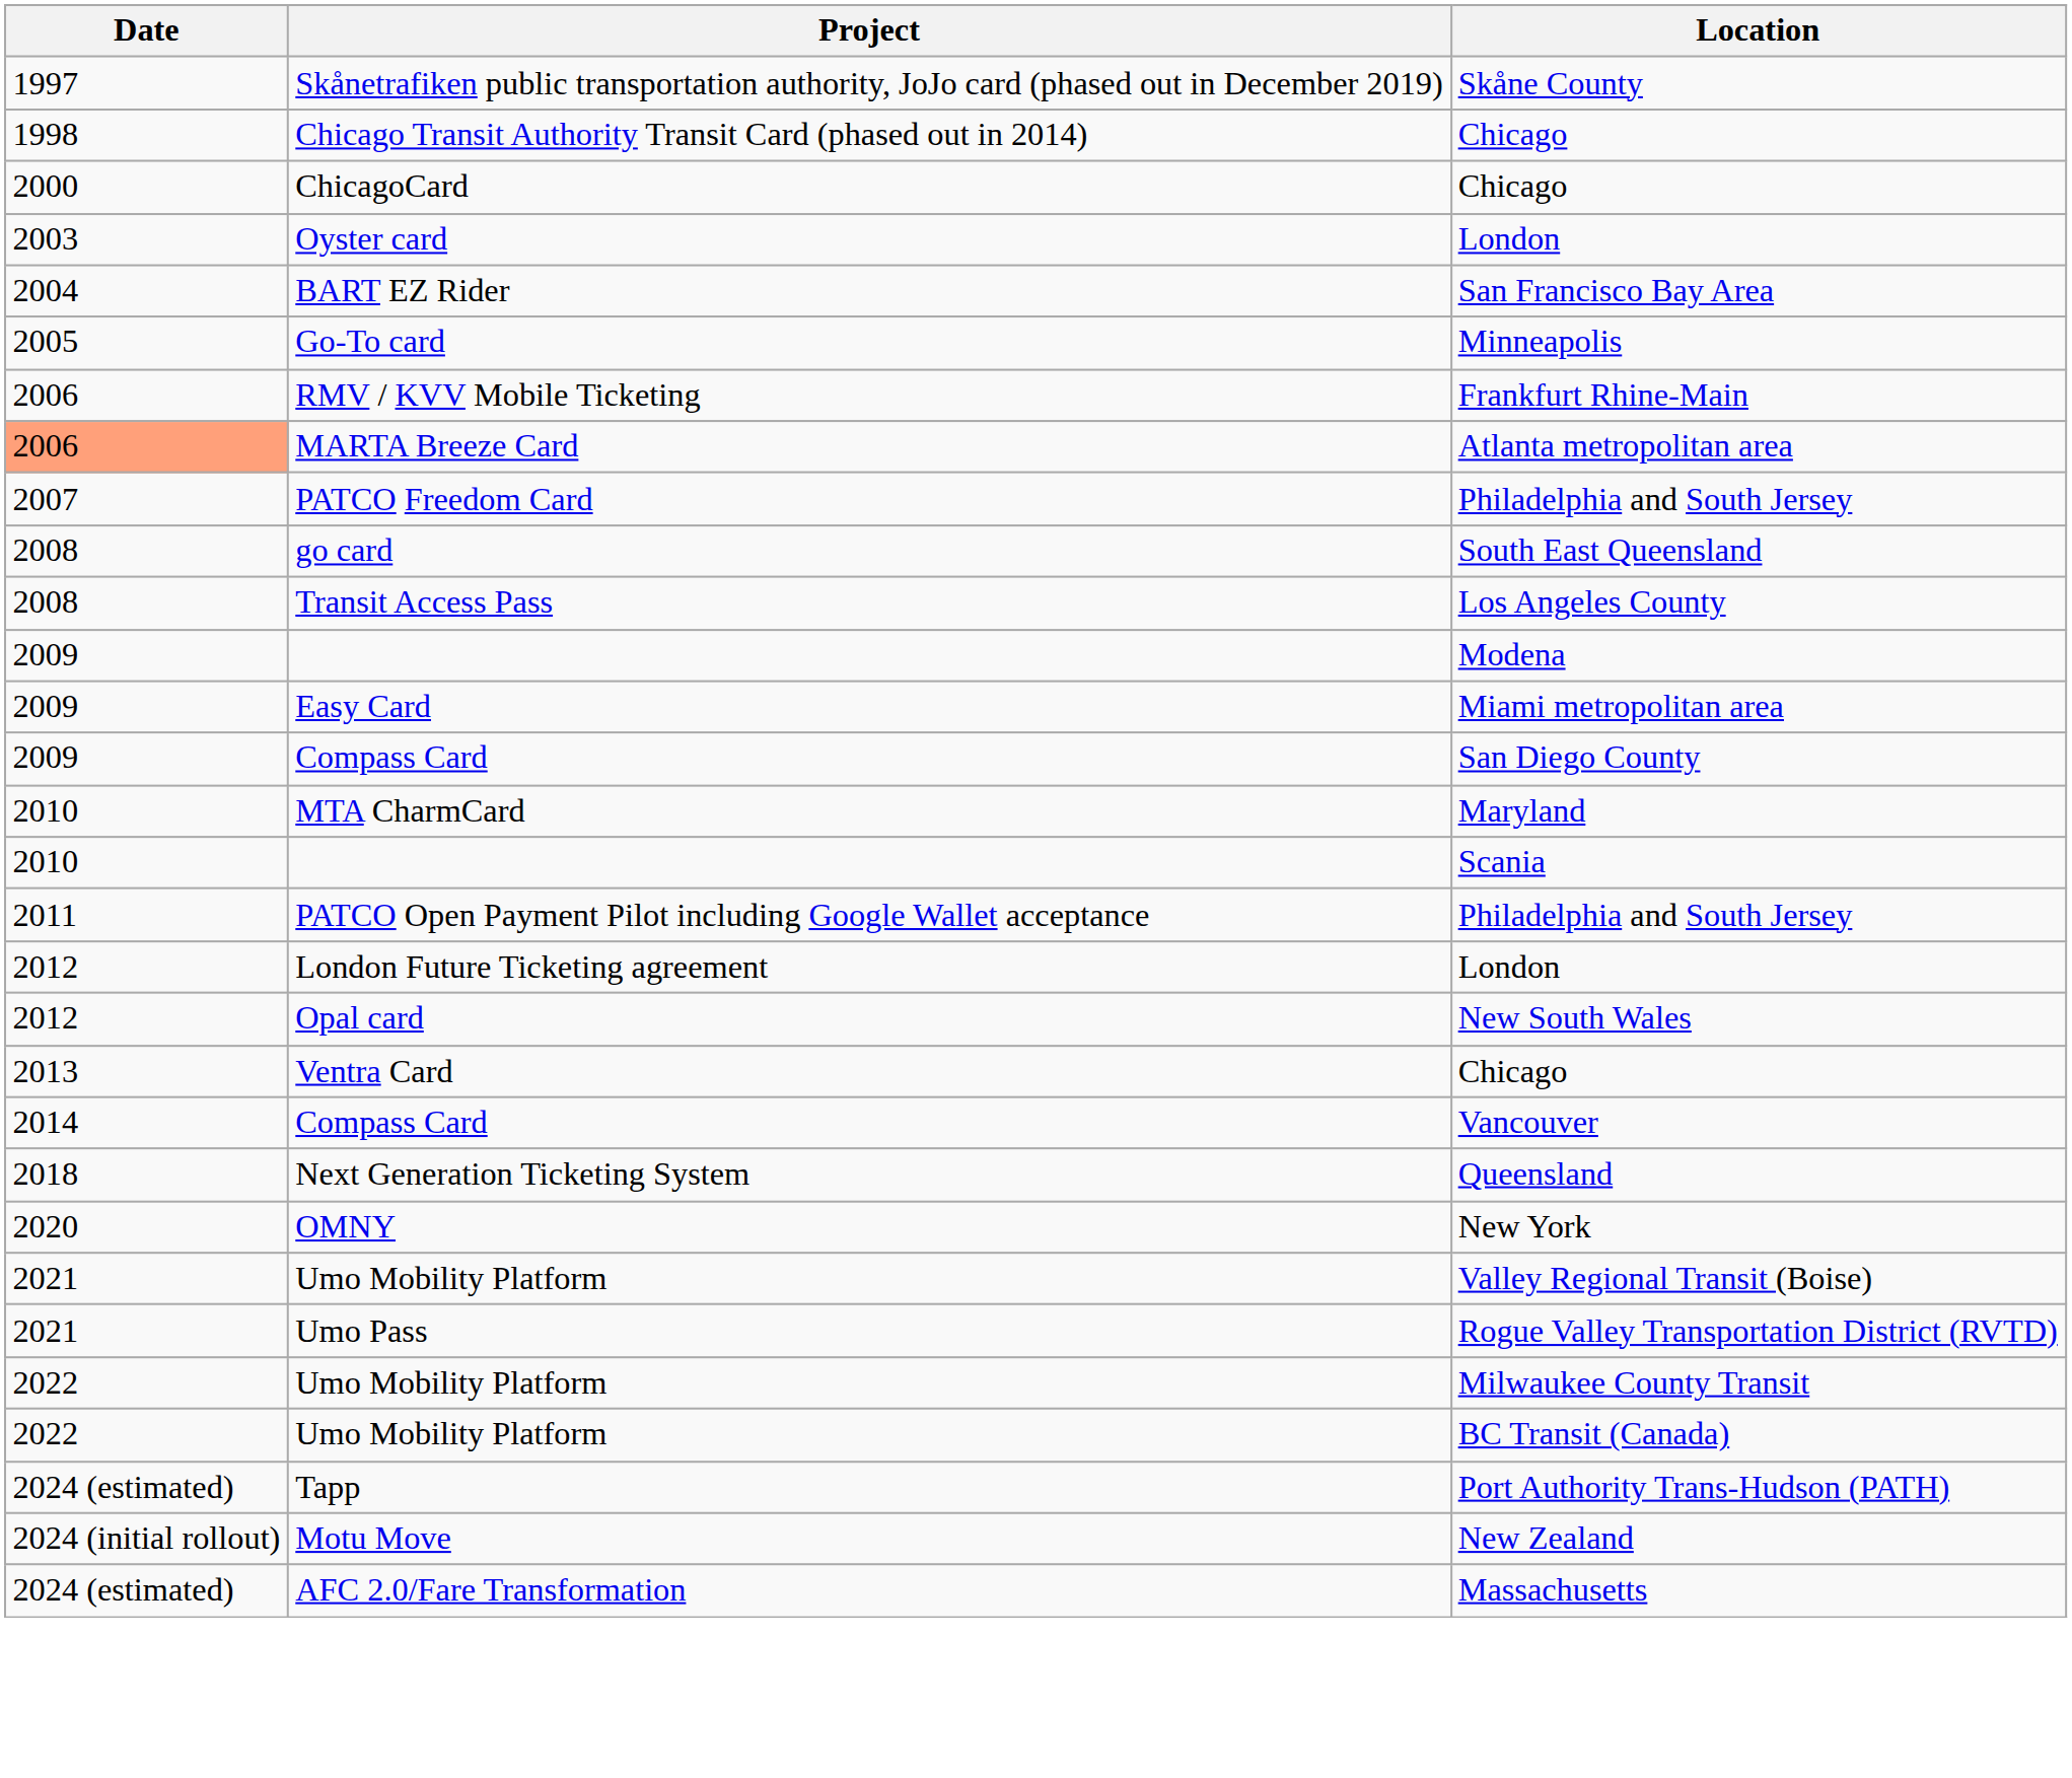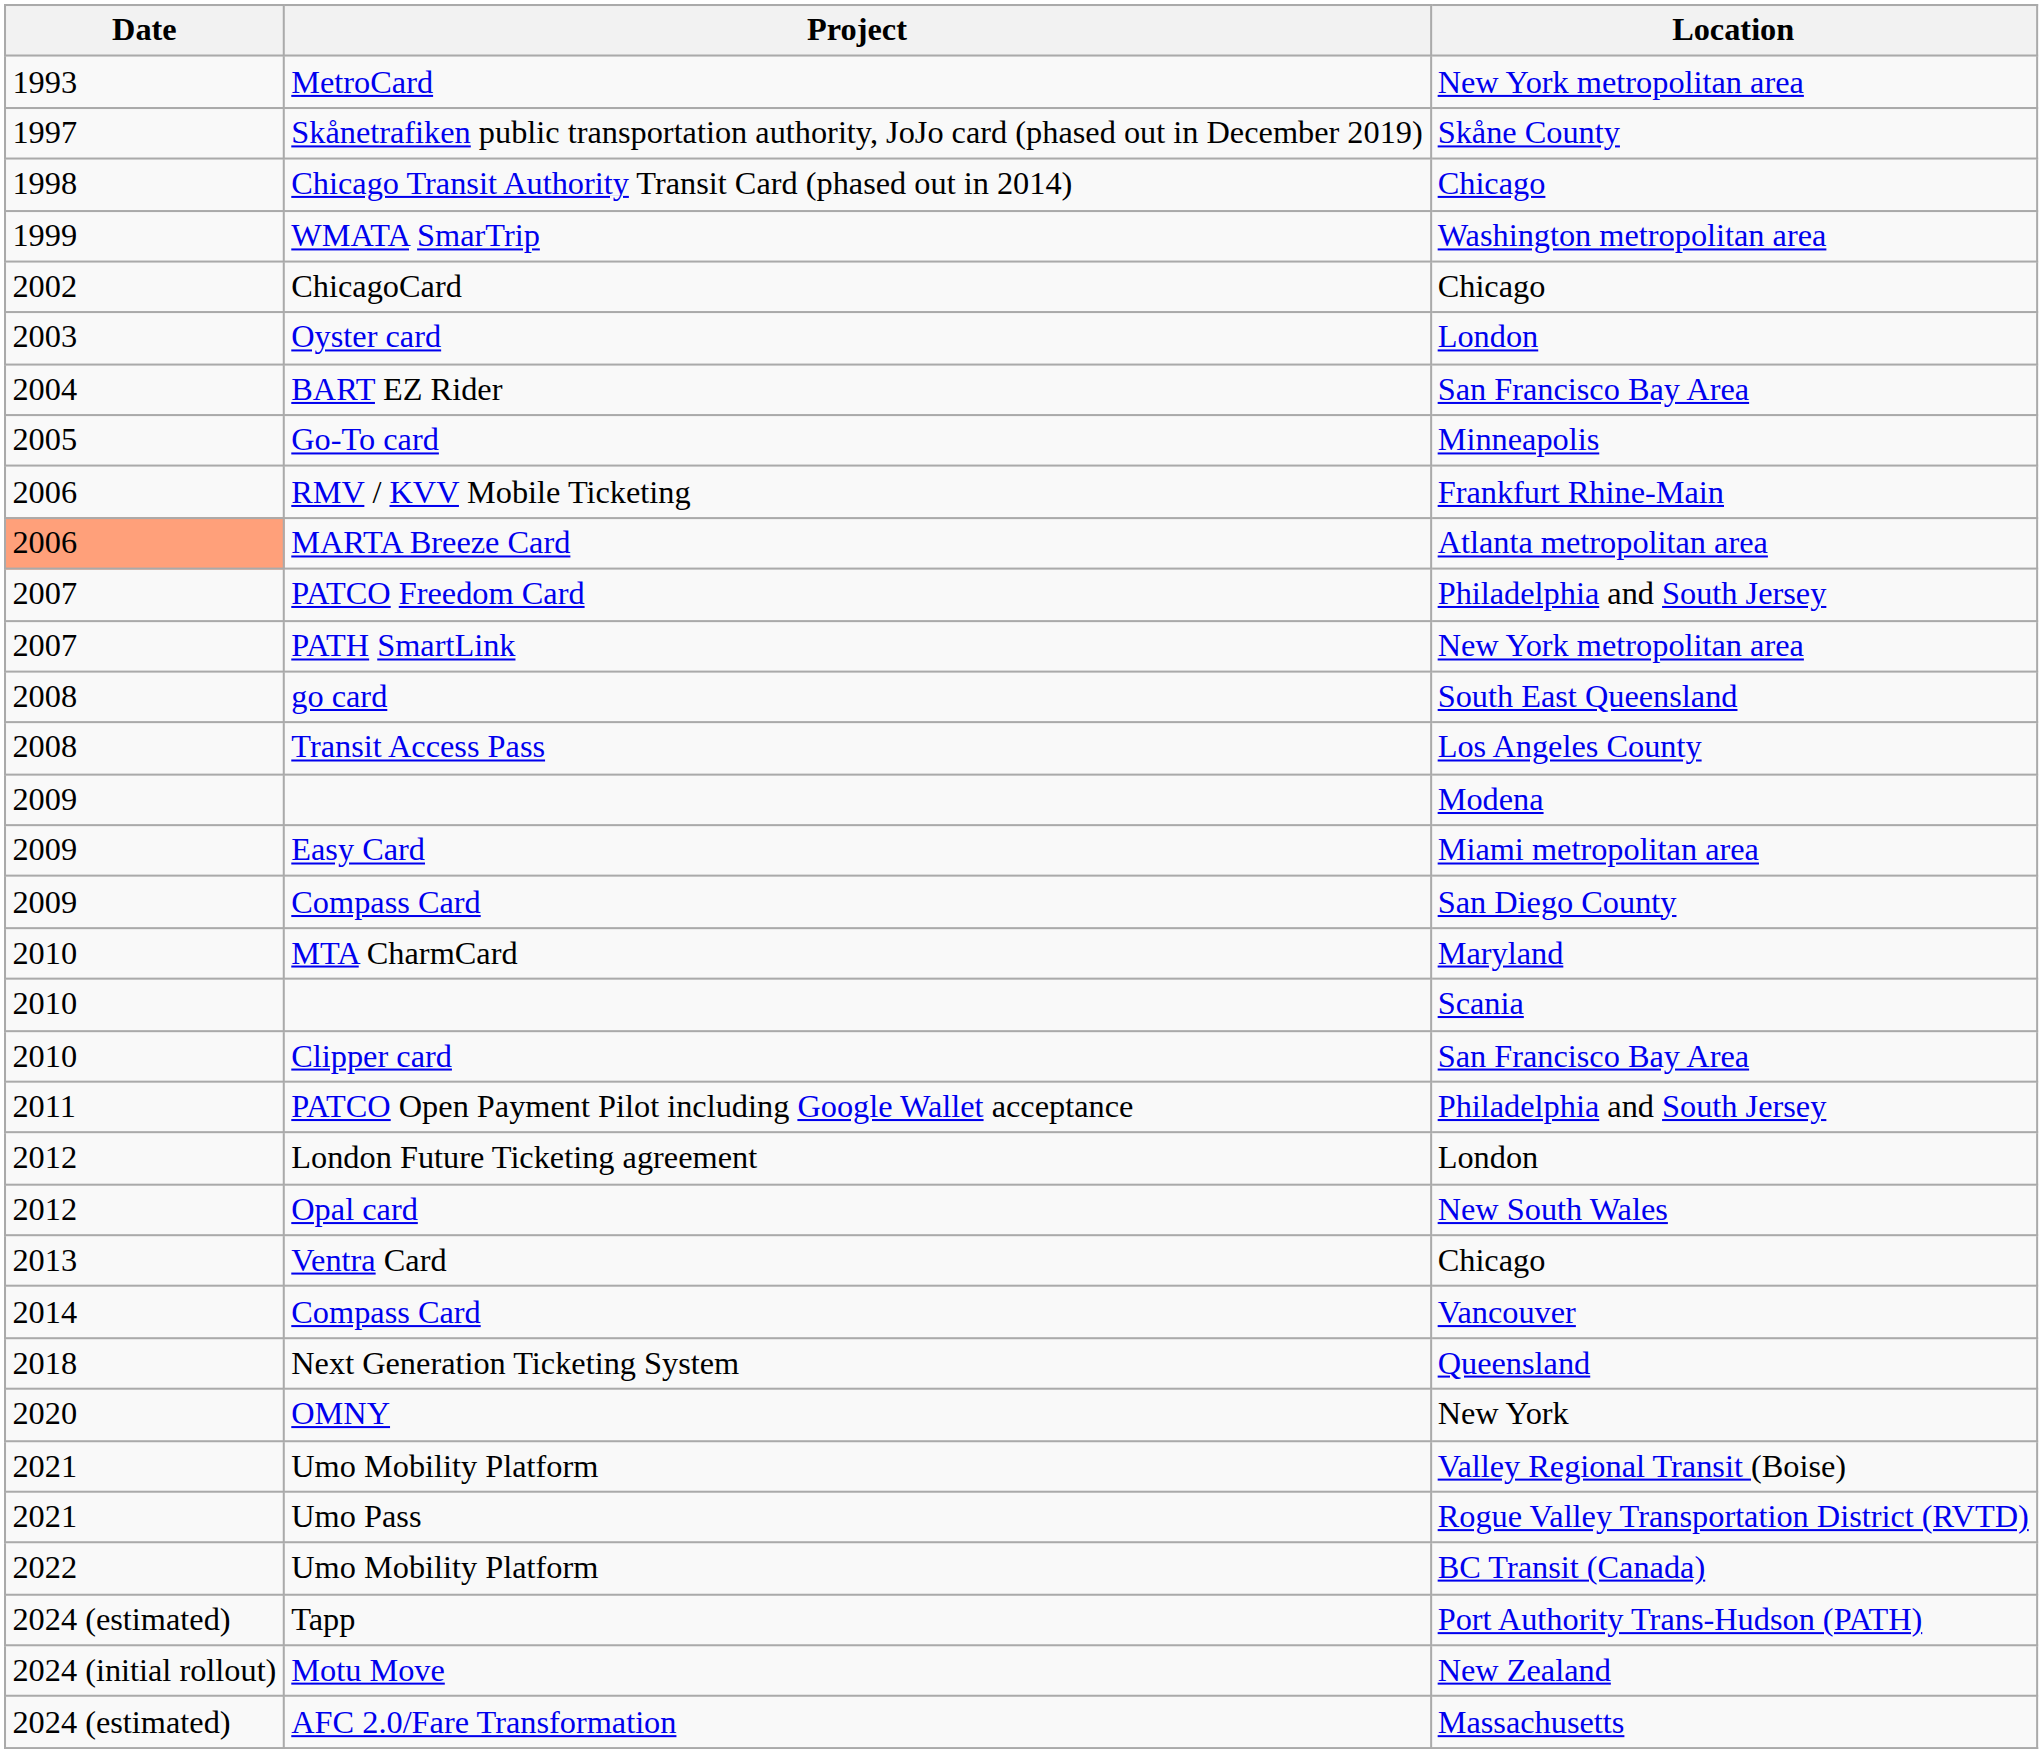 <table class="wikitable">
 <tr>
 <th>Date</th>
 <th>Project</th>
 <th>Location</th>
+</tr>
+<tr>
+<td>1993</td>
+<td><a href='#'>MetroCard</a></td>
+<td><a href='#'>New York metropolitan area</a></td>
 </tr>
 <tr>
 <td>1997</td>
 <td><a href='#'>Skånetrafiken</a> public transportation authority, JoJo card (phased out in December 2019)</td>
 <td><a href='#'>Skåne County</a></td>
 </tr>
 <tr>
 <td>1998</td>
 <td><a href='#'>Chicago Transit Authority</a> Transit Card (phased out in 2014)</td>
 <td><a href='#'>Chicago</a></td>
 </tr>
 <tr>
-<td>2000</td>
+<td>1999</td>
+<td><a href='#'>WMATA</a> <a href='#'>SmarTrip</a></td>
+<td><a href='#'>Washington metropolitan area</a></td>
+</tr>
+<tr>
+<td>2002</td>
 <td>ChicagoCard</td>
 <td>Chicago</td>
 </tr>
 <tr>
 <td>2003</td>
 <td><a href='#'>Oyster card</a></td>
 <td><a href='#'>London</a></td>
 </tr>
 <tr>
 <td>2004</td>
 <td><a href='#'>BART</a> EZ Rider</td>
 <td><a href='#'>San Francisco Bay Area</a></td>
 </tr>
 <tr>
 <td>2005</td>
 <td><a href='#'>Go-To card</a></td>
 <td><a href='#'>Minneapolis</a></td>
 </tr>
 <tr>
 <td>2006</td>
 <td><a href='#'>RMV</a> / <a href='#'>KVV</a> Mobile Ticketing</td>
 <td><a href='#'>Frankfurt Rhine-Main</a></td>
 </tr>
 <tr>
 <td style="background: lightsalmon;">2006</td>
 <td><a href='#'>MARTA Breeze Card</a></td>
 <td><a href='#'>Atlanta metropolitan area</a></td>
 </tr>
 <tr>
 <td>2007</td>
 <td><a href='#'>PATCO</a> <a href='#'>Freedom Card</a></td>
 <td><a href='#'>Philadelphia</a> and <a href='#'>South Jersey</a></td>
+</tr>
+<tr>
+<td>2007</td>
+<td><a href='#'>PATH</a> <a href='#'>SmartLink</a></td>
+<td><a href='#'>New York metropolitan area</a></td>
 </tr>
 <tr>
 <td>2008</td>
 <td><a href='#'>go card</a></td>
 <td><a href='#'>South East Queensland</a></td>
 </tr>
 <tr>
 <td>2008</td>
 <td><a href='#'>Transit Access Pass</a></td>
 <td><a href='#'>Los Angeles County</a></td>
 </tr>
 <tr>
 <td>2009</td>
 <td></td>
 <td><a href='#'>Modena</a></td>
 </tr>
 <tr>
 <td>2009</td>
 <td><a href='#'>Easy Card</a></td>
 <td><a href='#'>Miami metropolitan area</a></td>
 </tr>
 <tr>
 <td>2009</td>
 <td><a href='#'>Compass Card</a></td>
 <td><a href='#'>San Diego County</a></td>
 </tr>
 <tr>
 <td>2010</td>
 <td><a href='#'>MTA</a> CharmCard</td>
 <td><a href='#'>Maryland</a></td>
 </tr>
 <tr>
 <td>2010</td>
 <td></td>
 <td><a href='#'>Scania</a></td>
+</tr>
+<tr>
+<td>2010</td>
+<td><a href='#'>Clipper card</a></td>
+<td><a href='#'>San Francisco Bay Area</a></td>
 </tr>
 <tr>
 <td>2011</td>
 <td><a href='#'>PATCO</a> Open Payment Pilot including <a href='#'>Google Wallet</a> acceptance</td>
 <td><a href='#'>Philadelphia</a> and <a href='#'>South Jersey</a></td>
 </tr>
 <tr>
 <td>2012</td>
 <td>London Future Ticketing agreement</td>
 <td>London</td>
 </tr>
 <tr>
 <td>2012</td>
 <td><a href='#'>Opal card</a></td>
 <td><a href='#'>New South Wales</a></td>
 </tr>
 <tr>
 <td>2013</td>
 <td><a href='#'>Ventra</a> Card</td>
 <td>Chicago</td>
 </tr>
 <tr>
 <td>2014</td>
 <td><a href='#'>Compass Card</a></td>
 <td><a href='#'>Vancouver</a></td>
 </tr>
 <tr>
 <td>2018</td>
 <td>Next Generation Ticketing System</td>
 <td><a href='#'>Queensland</a></td>
 </tr>
 <tr>
 <td>2020</td>
 <td><a href='#'>OMNY</a></td>
 <td>New York</td>
 </tr>
 <tr>
 <td>2021</td>
 <td>Umo Mobility Platform</td>
 <td><a href='#'>Valley Regional Transit </a>(Boise)</td>
 </tr>
 <tr>
 <td>2021</td>
 <td>Umo Pass</td>
 <td><a href='#'>Rogue Valley Transportation District (RVTD)</a></td>
 </tr>
 <tr>
 <td>2022</td>
 <td>Umo Mobility Platform</td>
-<td><a href='#'>Milwaukee County Transit</a></td>
-</tr>
-<tr>
-<td>2022</td>
-<td>Umo Mobility Platform</td>
 <td><a href='#'>BC Transit (Canada)</a></td>
 </tr>
 <tr>
 <td>2024 (estimated)</td>
 <td>Tapp</td>
 <td><a href='#'>Port Authority Trans-Hudson (PATH)</a></td>
 </tr>
 <tr>
 <td>2024 (initial rollout)</td>
 <td><a href='#'>Motu Move</a></td>
 <td><a href='#'>New Zealand</a></td>
 </tr>
 <tr>
 <td>2024 (estimated)</td>
 <td><a href='#'>AFC 2.0/Fare Transformation</a></td>
 <td><a href='#'>Massachusetts</a></td>
 </tr>
 <tr>
 </tr>
 </table>
